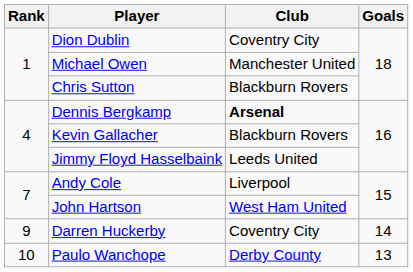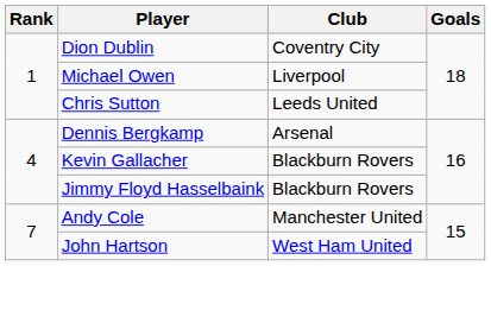 <table class="wikitable">
 <tr>
 <th>Rank</th>
 <th>Player</th>
 <th>Club</th>
 <th>Goals</th>
 </tr>
 <tr>
 <td rowspan="3" style="text-align:center;">1</td>
 <td> <a href='#'>Dion Dublin</a></td>
 <td>Coventry City</td>
 <td rowspan="3" style="text-align:center;">18</td>
 </tr>
 <tr>
 <td> <a href='#'>Michael Owen</a></td>
-<td>Manchester United</td>
+<td>Liverpool</td>
 </tr>
 <tr>
 <td> <a href='#'>Chris Sutton</a></td>
-<td>Blackburn Rovers</td>
+<td>Leeds United</td>
 </tr>
 <tr>
 <td rowspan="3" style="text-align:center;">4</td>
 <td> <a href='#'>Dennis Bergkamp</a></td>
-<td><strong>Arsenal</strong></td>
+<td>Arsenal</td>
 <td rowspan="3" style="text-align:center;">16</td>
 </tr>
 <tr>
 <td> <a href='#'>Kevin Gallacher</a></td>
 <td>Blackburn Rovers</td>
 </tr>
 <tr>
 <td> <a href='#'>Jimmy Floyd Hasselbaink</a></td>
-<td>Leeds United</td>
+<td>Blackburn Rovers</td>
 </tr>
 <tr>
 <td rowspan="2" style="text-align:center;">7</td>
 <td> <a href='#'>Andy Cole</a></td>
-<td>Liverpool</td>
+<td>Manchester United</td>
 <td rowspan="2" style="text-align:center;">15</td>
 </tr>
 <tr>
 <td> <a href='#'>John Hartson</a></td>
 <td><a href='#'>West Ham United</a></td>
 </tr>
-<tr>
-<td align=center>9</td>
-<td> <a href='#'>Darren Huckerby</a></td>
-<td>Coventry City</td>
-<td align=center>14</td>
-</tr>
-<tr>
-<td align=center>10</td>
-<td> <a href='#'>Paulo Wanchope</a></td>
-<td><a href='#'>Derby County</a></td>
-<td align=center>13</td>
-</tr>
 </table>
